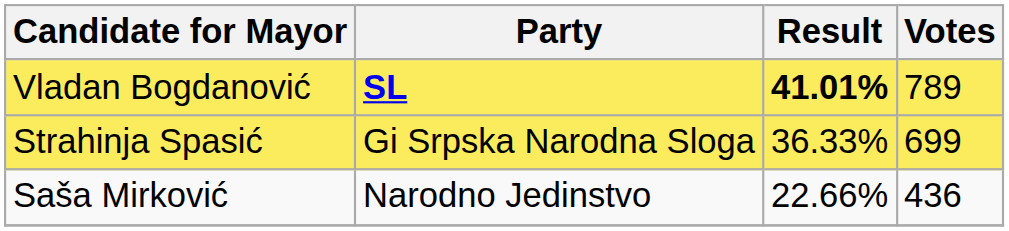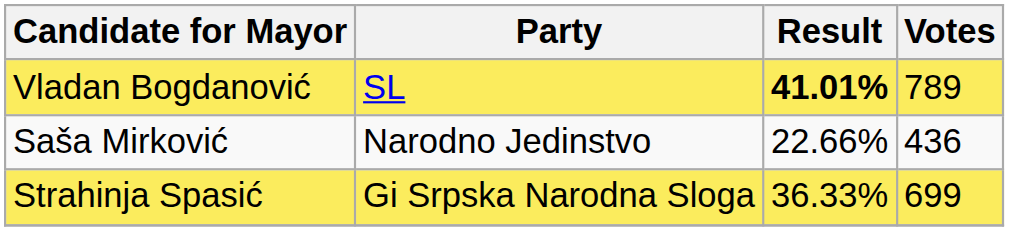 <table class=wikitable>
 <tr>
 <th>Candidate for Mayor</th>
 <th>Party</th>
 <th>Result</th>
 <th>Votes</th>
 </tr>
 <tr>
 <td style="background:#FBEC5D;">Vladan Bogdanović</td>
-<td style="background:#FBEC5D;"><strong><a href='#'>SL</a></strong></td>
+<td style="background:#FBEC5D;"><a href='#'>SL</a></td>
 <td style="background:#FBEC5D;"><strong>41.01%</strong></td>
 <td style="background:#FBEC5D;">789</td>
+</tr>
+<tr>
+<td>Saša Mirković</td>
+<td>Narodno Jedinstvo</td>
+<td>22.66%</td>
+<td>436</td>
 </tr>
 <tr>
 <td style="background:#FBEC5D;">Strahinja Spasić</td>
 <td style="background:#FBEC5D;">Gi Srpska Narodna Sloga</td>
 <td style="background:#FBEC5D;">36.33%</td>
 <td style="background:#FBEC5D;">699</td>
 </tr>
 <tr>
-<td>Saša Mirković</td>
-<td>Narodno Jedinstvo</td>
-<td>22.66%</td>
-<td>436</td>
-</tr>
-<tr>
 </tr>
 </table>
